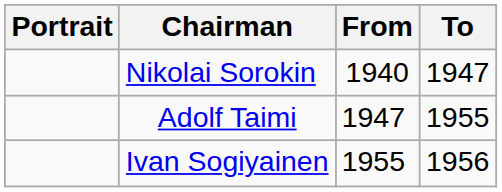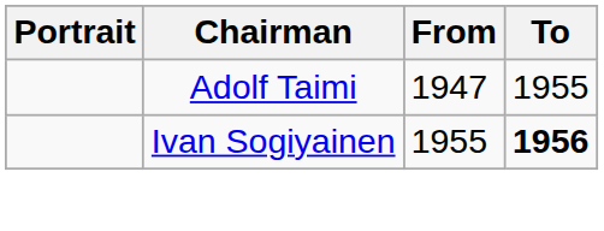 <table class="wikitable">
 <tr>
 <th>Portrait</th>
 <th>Chairman</th>
 <th>From</th>
 <th>To</th>
-</tr>
-<tr>
-<td></td>
-<td><a href='#'>Nikolai Sorokin</a></td>
-<td align="center">1940</td>
-<td align="center">1947</td>
 </tr>
 <tr>
 <td></td>
 <td align="center"><a href='#'>Adolf Taimi</a></td>
 <td>1947</td>
 <td>1955</td>
 </tr>
 <tr>
 <td></td>
 <td><a href='#'>Ivan Sogiyainen</a></td>
 <td>1955</td>
-<td>1956</td>
+<td><strong>1956</strong></td>
 </tr>
 </table>
